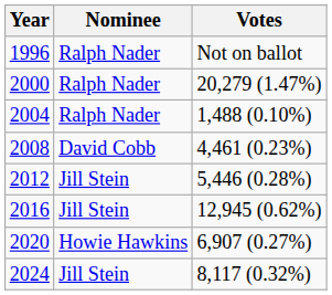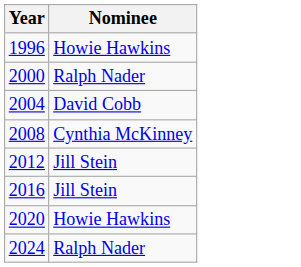 <table class="wikitable">
 <tr>
 <th>Year</th>
 <th>Nominee</th>
-<th>Votes</th>
 </tr>
 <tr>
 <td><a href='#'>1996</a></td>
-<td><a href='#'>Ralph Nader</a></td>
-<td>Not on ballot</td>
+<td><a href='#'>Howie Hawkins</a></td>
 </tr>
 <tr>
 <td><a href='#'>2000</a></td>
 <td><a href='#'>Ralph Nader</a></td>
-<td>20,279 (1.47%)</td>
 </tr>
 <tr>
 <td><a href='#'>2004</a></td>
-<td><a href='#'>Ralph Nader</a></td>
-<td>1,488 (0.10%)</td>
+<td><a href='#'>David Cobb</a></td>
 </tr>
 <tr>
 <td><a href='#'>2008</a></td>
-<td><a href='#'>David Cobb</a></td>
-<td>4,461 (0.23%)</td>
+<td><a href='#'>Cynthia McKinney</a></td>
 </tr>
 <tr>
 <td><a href='#'>2012</a></td>
 <td><a href='#'>Jill Stein</a></td>
-<td>5,446 (0.28%)</td>
 </tr>
 <tr>
 <td><a href='#'>2016</a></td>
 <td><a href='#'>Jill Stein</a></td>
-<td>12,945 (0.62%)</td>
 </tr>
 <tr>
 <td><a href='#'>2020</a></td>
 <td><a href='#'>Howie Hawkins</a></td>
-<td>6,907 (0.27%)</td>
 </tr>
 <tr>
 <td><a href='#'>2024</a></td>
-<td><a href='#'>Jill Stein</a></td>
-<td>8,117 (0.32%)</td>
+<td><a href='#'>Ralph Nader</a></td>
 </tr>
 </table>
